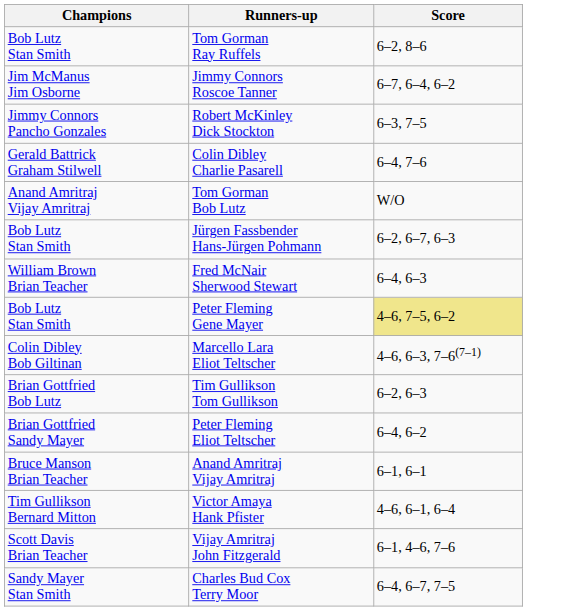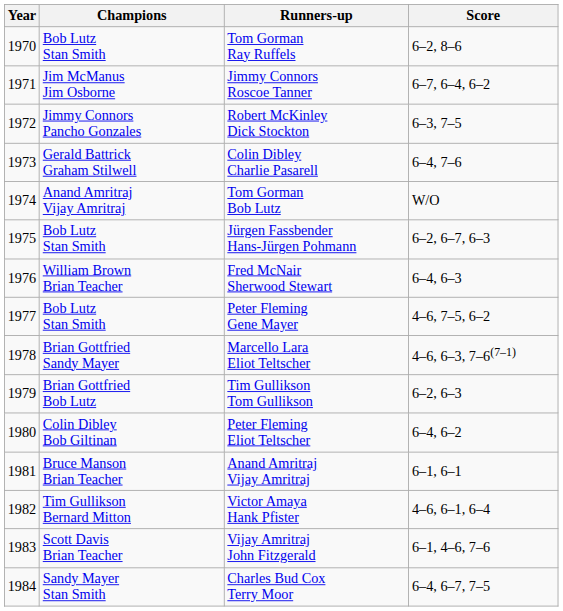 <table class="wikitable">
 <tr>
+<th>Year</th>
 <th width="200">Champions</th>
 <th width="200">Runners-up</th>
 <th width="160">Score</th>
 </tr>
 <tr>
+<td>1970</td>
 <td> <a href='#'>Bob Lutz</a><br> <a href='#'>Stan Smith</a></td>
 <td> <a href='#'>Tom Gorman</a><br> <a href='#'>Ray Ruffels</a></td>
 <td>6–2, 8–6</td>
 </tr>
 <tr>
+<td>1971</td>
 <td> <a href='#'>Jim McManus</a><br> <a href='#'>Jim Osborne</a></td>
 <td> <a href='#'>Jimmy Connors</a><br> <a href='#'>Roscoe Tanner</a></td>
 <td>6–7, 6–4, 6–2</td>
 </tr>
 <tr>
+<td>1972</td>
 <td> <a href='#'>Jimmy Connors</a><br> <a href='#'>Pancho Gonzales</a></td>
 <td> <a href='#'>Robert McKinley</a><br> <a href='#'>Dick Stockton</a></td>
 <td>6–3, 7–5</td>
 </tr>
 <tr>
+<td>1973</td>
 <td> <a href='#'>Gerald Battrick</a><br> <a href='#'>Graham Stilwell</a></td>
 <td> <a href='#'>Colin Dibley</a><br> <a href='#'>Charlie Pasarell</a></td>
 <td>6–4, 7–6</td>
 </tr>
 <tr>
+<td>1974</td>
 <td> <a href='#'>Anand Amritraj</a><br> <a href='#'>Vijay Amritraj</a></td>
 <td> <a href='#'>Tom Gorman</a><br> <a href='#'>Bob Lutz</a></td>
 <td>W/O</td>
 </tr>
 <tr>
+<td>1975</td>
 <td> <a href='#'>Bob Lutz</a><br> <a href='#'>Stan Smith</a></td>
 <td> <a href='#'>Jürgen Fassbender</a><br> <a href='#'>Hans-Jürgen Pohmann</a></td>
 <td>6–2, 6–7, 6–3</td>
 </tr>
 <tr>
+<td>1976</td>
 <td> <a href='#'>William Brown</a><br> <a href='#'>Brian Teacher</a></td>
 <td> <a href='#'>Fred McNair</a><br> <a href='#'>Sherwood Stewart</a></td>
 <td>6–4, 6–3</td>
 </tr>
 <tr>
+<td>1977</td>
 <td> <a href='#'>Bob Lutz</a><br> <a href='#'>Stan Smith</a></td>
 <td> <a href='#'>Peter Fleming</a><br> <a href='#'>Gene Mayer</a></td>
-<td style="background: khaki;">4–6, 7–5, 6–2</td>
+<td>4–6, 7–5, 6–2</td>
 </tr>
 <tr>
-<td> <a href='#'>Colin Dibley</a><br> <a href='#'>Bob Giltinan</a></td>
+<td>1978</td>
+<td> <a href='#'>Brian Gottfried</a><br> <a href='#'>Sandy Mayer</a></td>
 <td> <a href='#'>Marcello Lara</a><br> <a href='#'>Eliot Teltscher</a></td>
 <td>4–6, 6–3, 7–6<sup>(7–1)</sup></td>
 </tr>
 <tr>
+<td>1979</td>
 <td> <a href='#'>Brian Gottfried</a><br> <a href='#'>Bob Lutz</a></td>
 <td> <a href='#'>Tim Gullikson</a><br> <a href='#'>Tom Gullikson</a></td>
 <td>6–2, 6–3</td>
 </tr>
 <tr>
-<td> <a href='#'>Brian Gottfried</a><br> <a href='#'>Sandy Mayer</a></td>
+<td>1980</td>
+<td> <a href='#'>Colin Dibley</a><br> <a href='#'>Bob Giltinan</a></td>
 <td> <a href='#'>Peter Fleming</a><br> <a href='#'>Eliot Teltscher</a></td>
 <td>6–4, 6–2</td>
 </tr>
 <tr>
+<td>1981</td>
 <td> <a href='#'>Bruce Manson</a><br> <a href='#'>Brian Teacher</a></td>
 <td> <a href='#'>Anand Amritraj</a><br> <a href='#'>Vijay Amritraj</a></td>
 <td>6–1, 6–1</td>
 </tr>
 <tr>
+<td>1982</td>
 <td> <a href='#'>Tim Gullikson</a><br> <a href='#'>Bernard Mitton</a></td>
 <td> <a href='#'>Victor Amaya</a><br> <a href='#'>Hank Pfister</a></td>
 <td>4–6, 6–1, 6–4</td>
 </tr>
 <tr>
+<td>1983</td>
 <td> <a href='#'>Scott Davis</a><br> <a href='#'>Brian Teacher</a></td>
 <td> <a href='#'>Vijay Amritraj</a><br> <a href='#'>John Fitzgerald</a></td>
 <td>6–1, 4–6, 7–6</td>
 </tr>
 <tr>
+<td>1984</td>
 <td> <a href='#'>Sandy Mayer</a><br> <a href='#'>Stan Smith</a></td>
 <td> <a href='#'>Charles Bud Cox</a><br> <a href='#'>Terry Moor</a></td>
 <td>6–4, 6–7, 7–5</td>
 </tr>
 </table>
